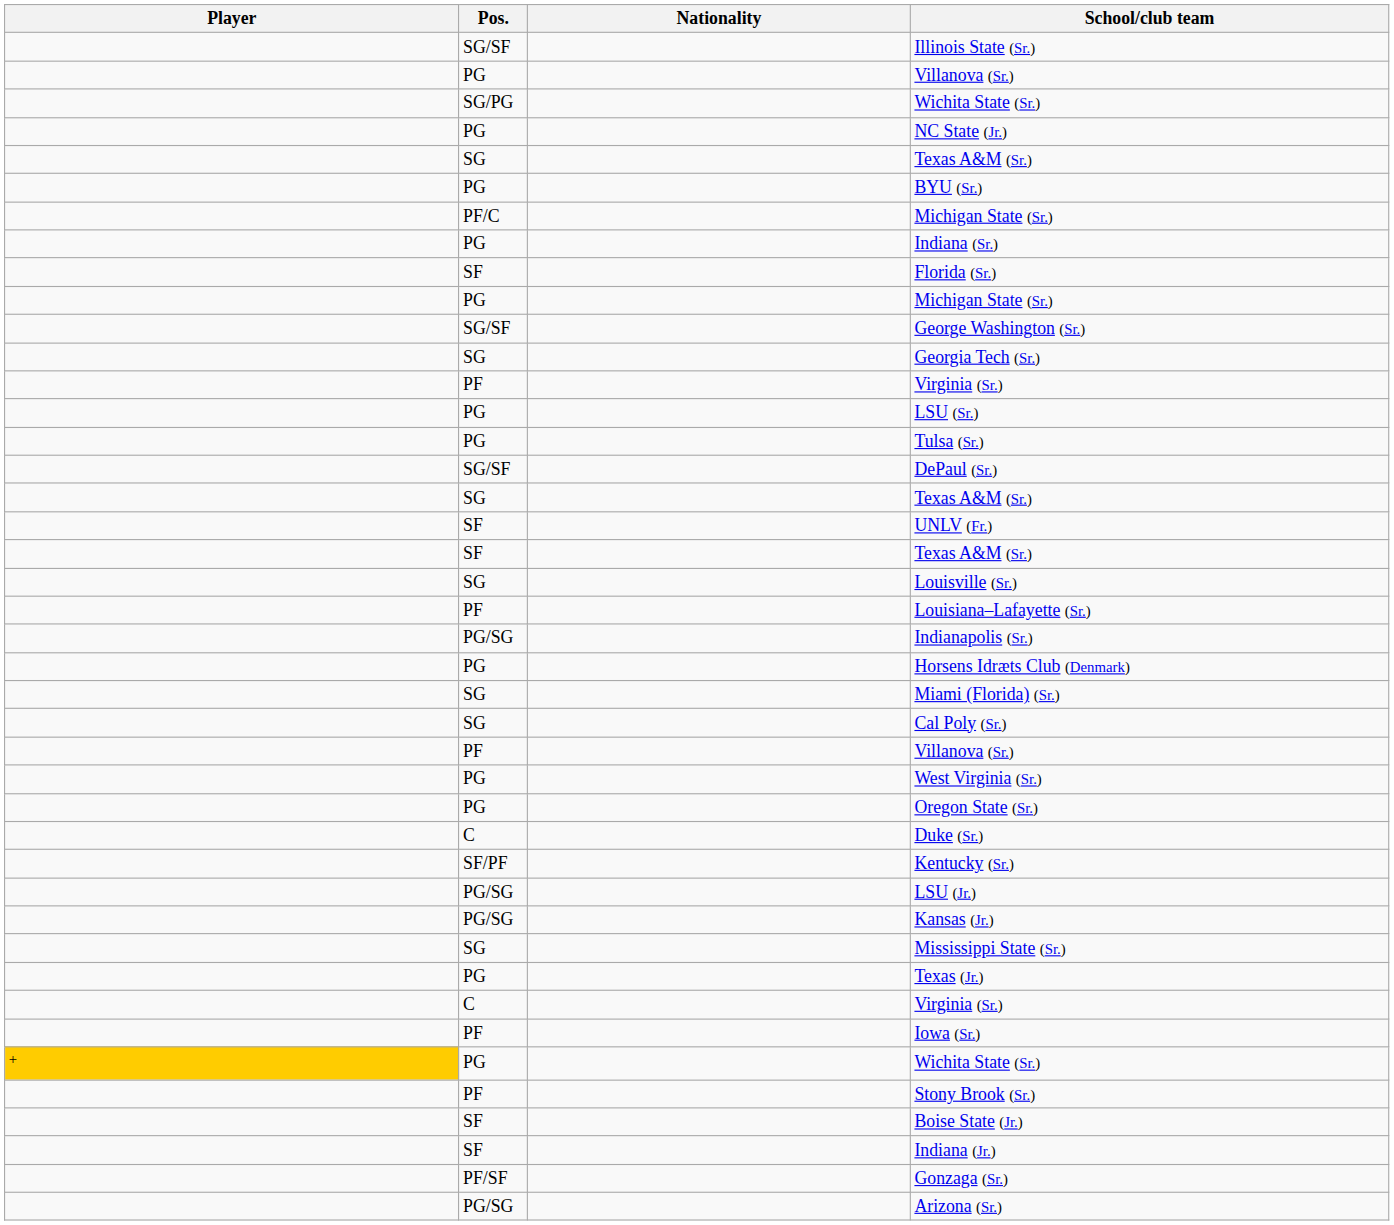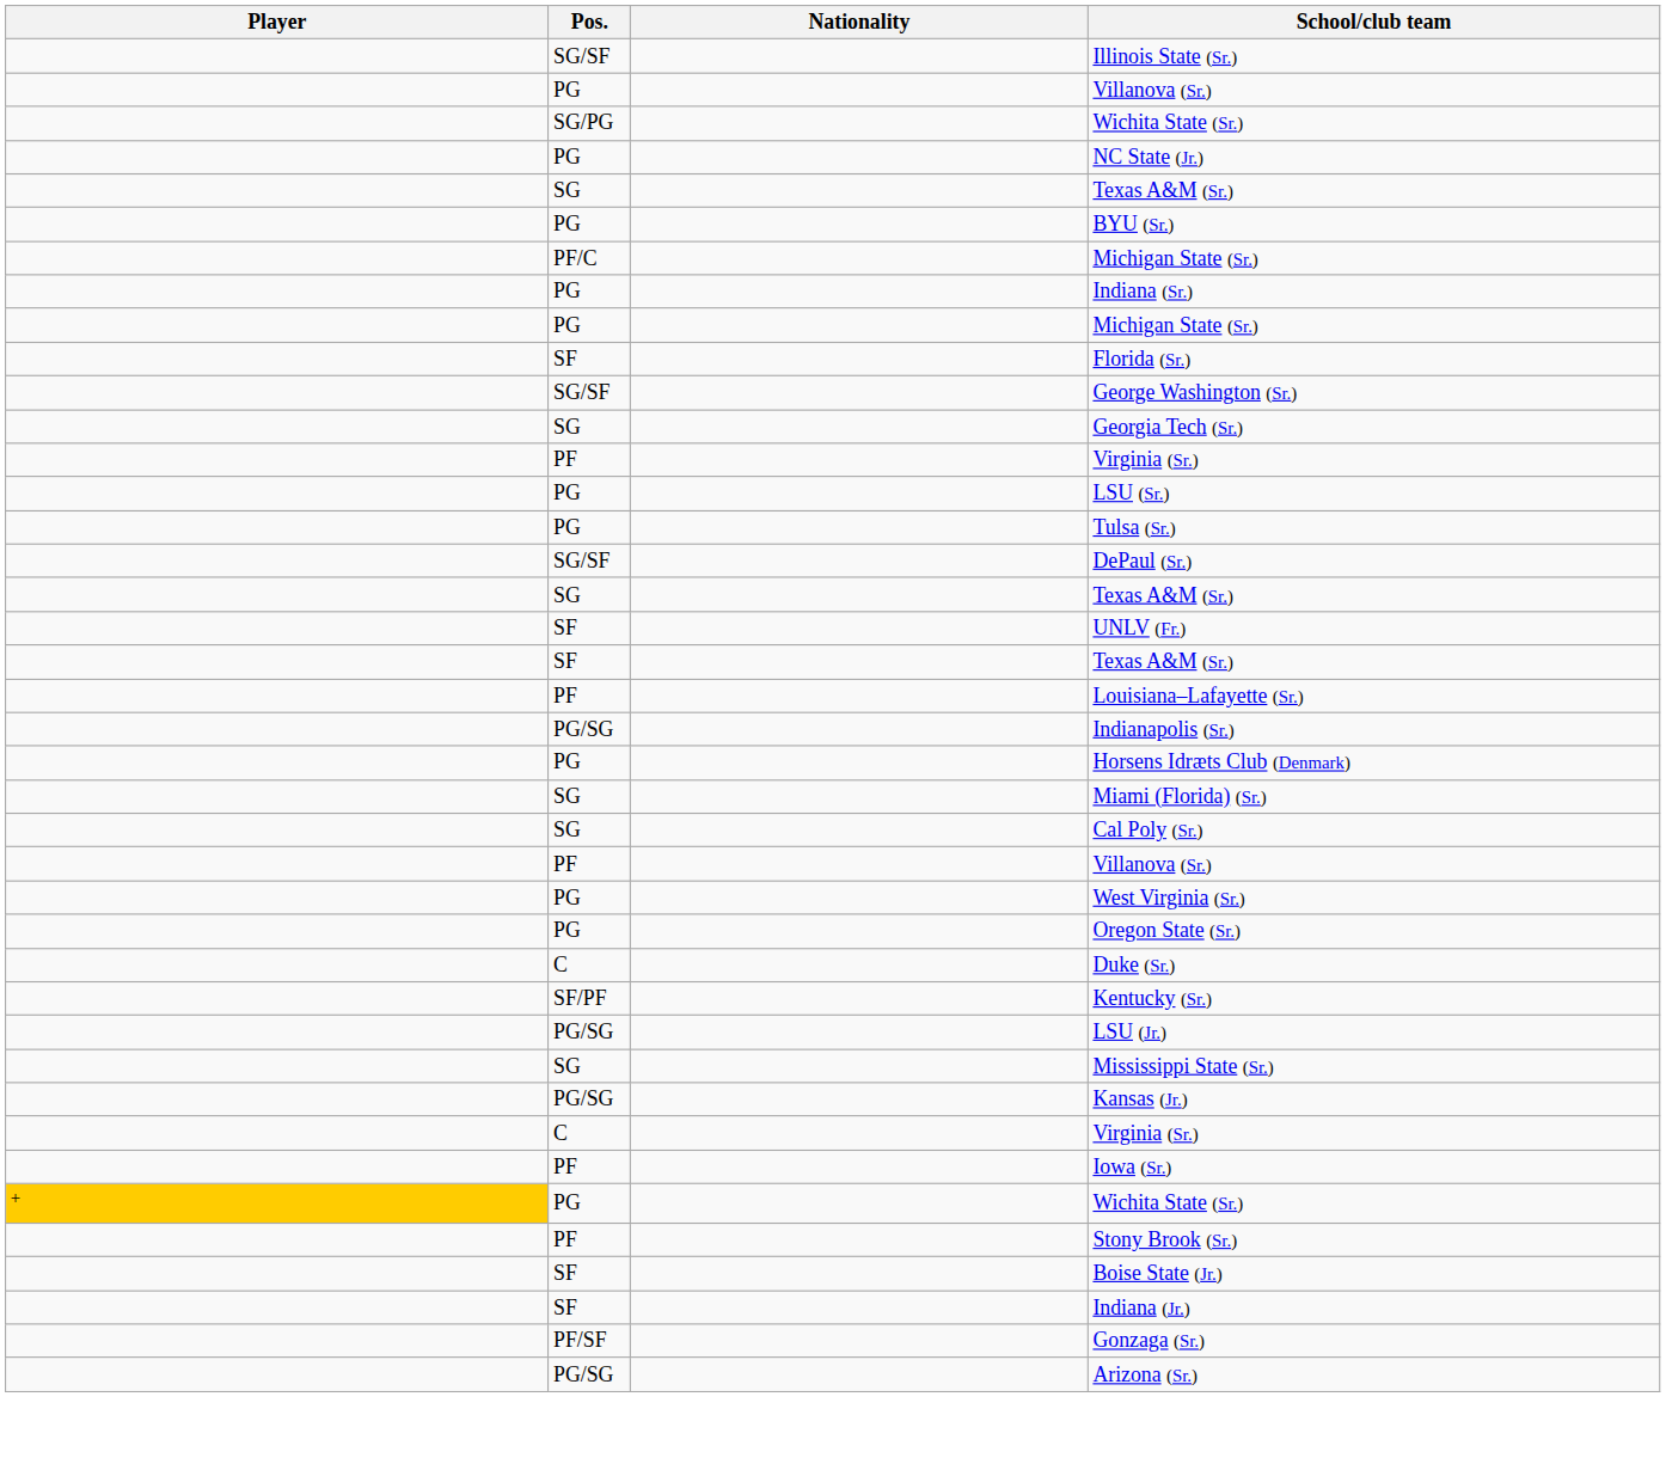 <table class="wikitable sortable">
 <tr>
 <th style="width:19%;">Player</th>
 <th style="width:1%;">Pos.</th>
 <th style="width:16%;">Nationality</th>
 <th style="width:20%;">School/club team</th>
 </tr>
 <tr>
 <td></td>
 <td>SG/SF</td>
 <td><br></td>
 <td><a href='#'>Illinois State</a> <small>(<a href='#'>Sr.</a>)</small></td>
 </tr>
 <tr>
 <td></td>
 <td>PG</td>
 <td></td>
 <td><a href='#'>Villanova</a> <small>(<a href='#'>Sr.</a>)</small></td>
 </tr>
 <tr>
 <td></td>
 <td>SG/PG</td>
 <td></td>
 <td><a href='#'>Wichita State</a> <small>(<a href='#'>Sr.</a>)</small></td>
 </tr>
 <tr>
 <td></td>
 <td>PG</td>
 <td></td>
 <td><a href='#'>NC State</a> <small>(<a href='#'>Jr.</a>)</small></td>
 </tr>
 <tr>
 <td></td>
 <td>SG</td>
 <td></td>
 <td><a href='#'>Texas A&M</a> <small>(<a href='#'>Sr.</a>)</small></td>
 </tr>
 <tr>
 <td></td>
 <td>PG</td>
 <td></td>
 <td><a href='#'>BYU</a> <small>(<a href='#'>Sr.</a>)</small></td>
 </tr>
 <tr>
 <td></td>
 <td>PF/C</td>
 <td></td>
 <td><a href='#'>Michigan State</a> <small>(<a href='#'>Sr.</a>)</small></td>
 </tr>
 <tr>
 <td></td>
 <td>PG</td>
 <td></td>
 <td><a href='#'>Indiana</a> <small>(<a href='#'>Sr.</a>)</small></td>
 </tr>
 <tr>
 <td></td>
+<td>PG</td>
+<td></td>
+<td><a href='#'>Michigan State</a> <small>(<a href='#'>Sr.</a>)</small></td>
+</tr>
+<tr>
+<td></td>
 <td>SF</td>
 <td></td>
 <td><a href='#'>Florida</a> <small>(<a href='#'>Sr.</a>)</small></td>
-</tr>
-<tr>
-<td></td>
-<td>PG</td>
-<td></td>
-<td><a href='#'>Michigan State</a> <small>(<a href='#'>Sr.</a>)</small></td>
 </tr>
 <tr>
 <td></td>
 <td>SG/SF</td>
 <td></td>
 <td><a href='#'>George Washington</a> <small>(<a href='#'>Sr.</a>)</small></td>
 </tr>
 <tr>
 <td></td>
 <td>SG</td>
 <td></td>
 <td><a href='#'>Georgia Tech</a> <small>(<a href='#'>Sr.</a>)</small></td>
 </tr>
 <tr>
 <td></td>
 <td>PF</td>
 <td></td>
 <td><a href='#'>Virginia</a> <small>(<a href='#'>Sr.</a>)</small></td>
 </tr>
 <tr>
 <td></td>
 <td>PG</td>
 <td></td>
 <td><a href='#'>LSU</a> <small>(<a href='#'>Sr.</a>)</small></td>
 </tr>
 <tr>
 <td></td>
 <td>PG</td>
 <td></td>
 <td><a href='#'>Tulsa</a> <small>(<a href='#'>Sr.</a>)</small></td>
 </tr>
 <tr>
 <td></td>
 <td>SG/SF</td>
 <td></td>
 <td><a href='#'>DePaul</a> <small>(<a href='#'>Sr.</a>)</small></td>
 </tr>
 <tr>
 <td></td>
 <td>SG</td>
 <td></td>
 <td><a href='#'>Texas A&M</a> <small>(<a href='#'>Sr.</a>)</small></td>
 </tr>
 <tr>
 <td></td>
 <td>SF</td>
 <td></td>
 <td><a href='#'>UNLV</a> <small>(<a href='#'>Fr.</a>)</small></td>
 </tr>
 <tr>
 <td></td>
 <td>SF</td>
 <td></td>
 <td><a href='#'>Texas A&M</a> <small>(<a href='#'>Sr.</a>)</small></td>
-</tr>
-<tr>
-<td></td>
-<td>SG</td>
-<td></td>
-<td><a href='#'>Louisville</a> <small>(<a href='#'>Sr.</a>)</small></td>
 </tr>
 <tr>
 <td></td>
 <td>PF</td>
 <td></td>
 <td><a href='#'>Louisiana–Lafayette</a> <small>(<a href='#'>Sr.</a>)</small></td>
 </tr>
 <tr>
 <td></td>
 <td>PG/SG</td>
 <td></td>
 <td><a href='#'>Indianapolis</a> <small>(<a href='#'>Sr.</a>)</small></td>
 </tr>
 <tr>
 <td></td>
 <td>PG</td>
 <td></td>
 <td><a href='#'>Horsens Idræts Club</a> <small>(<a href='#'>Denmark</a>)</small></td>
 </tr>
 <tr>
 <td></td>
 <td>SG</td>
 <td></td>
 <td><a href='#'>Miami (Florida)</a> <small>(<a href='#'>Sr.</a>)</small></td>
 </tr>
 <tr>
 <td></td>
 <td>SG</td>
 <td></td>
 <td><a href='#'>Cal Poly</a> <small>(<a href='#'>Sr.</a>)</small></td>
 </tr>
 <tr>
 <td></td>
 <td>PF</td>
 <td></td>
 <td><a href='#'>Villanova</a> <small>(<a href='#'>Sr.</a>)</small></td>
 </tr>
 <tr>
 <td></td>
 <td>PG</td>
 <td></td>
 <td><a href='#'>West Virginia</a> <small>(<a href='#'>Sr.</a>)</small></td>
 </tr>
 <tr>
 <td></td>
 <td>PG</td>
 <td></td>
 <td><a href='#'>Oregon State</a> <small>(<a href='#'>Sr.</a>)</small></td>
 </tr>
 <tr>
 <td></td>
 <td>C</td>
 <td></td>
 <td><a href='#'>Duke</a> <small>(<a href='#'>Sr.</a>)</small></td>
 </tr>
 <tr>
 <td></td>
 <td>SF/PF</td>
 <td></td>
 <td><a href='#'>Kentucky</a> <small>(<a href='#'>Sr.</a>)</small></td>
 </tr>
 <tr>
 <td></td>
 <td>PG/SG</td>
 <td></td>
 <td><a href='#'>LSU</a> <small>(<a href='#'>Jr.</a>)</small></td>
 </tr>
 <tr>
 <td></td>
-<td>PG/SG</td>
-<td></td>
-<td><a href='#'>Kansas</a> <small>(<a href='#'>Jr.</a>)</small></td>
-</tr>
-<tr>
-<td></td>
 <td>SG</td>
 <td></td>
 <td><a href='#'>Mississippi State</a> <small>(<a href='#'>Sr.</a>)</small></td>
 </tr>
 <tr>
 <td></td>
-<td>PG</td>
+<td>PG/SG</td>
 <td></td>
-<td><a href='#'>Texas</a> <small>(<a href='#'>Jr.</a>)</small></td>
+<td><a href='#'>Kansas</a> <small>(<a href='#'>Jr.</a>)</small></td>
 </tr>
 <tr>
 <td></td>
 <td>C</td>
 <td></td>
 <td><a href='#'>Virginia</a> <small>(<a href='#'>Sr.</a>)</small></td>
 </tr>
 <tr>
 <td></td>
 <td>PF</td>
 <td></td>
 <td><a href='#'>Iowa</a> <small>(<a href='#'>Sr.</a>)</small></td>
 </tr>
 <tr>
 <td bgcolor="FFCC00"><sup>+</sup></td>
 <td>PG</td>
 <td></td>
 <td><a href='#'>Wichita State</a> <small>(<a href='#'>Sr.</a>)</small></td>
 </tr>
 <tr>
 <td></td>
 <td>PF</td>
 <td></td>
 <td><a href='#'>Stony Brook</a> <small>(<a href='#'>Sr.</a>)</small></td>
 </tr>
 <tr>
 <td></td>
 <td>SF</td>
 <td></td>
 <td><a href='#'>Boise State</a> <small>(<a href='#'>Jr.</a>)</small></td>
 </tr>
 <tr>
 <td></td>
 <td>SF</td>
 <td></td>
 <td><a href='#'>Indiana</a> <small>(<a href='#'>Jr.</a>)</small></td>
 </tr>
 <tr>
 <td></td>
 <td>PF/SF</td>
 <td></td>
 <td><a href='#'>Gonzaga</a> <small>(<a href='#'>Sr.</a>)</small></td>
 </tr>
 <tr>
 <td></td>
 <td>PG/SG</td>
 <td></td>
 <td><a href='#'>Arizona</a> <small>(<a href='#'>Sr.</a>)</small></td>
 </tr>
 </table>
